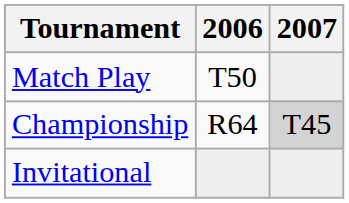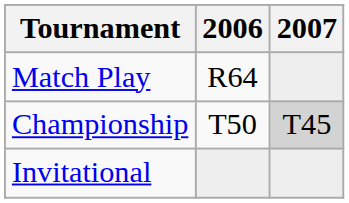 <table class="wikitable" style="text-align:center;">
 <tr>
 <th>Tournament</th>
 <th>2006</th>
 <th>2007</th>
 </tr>
 <tr>
 <td align="left"><a href='#'>Match Play</a></td>
-<td>T50</td>
+<td>R64</td>
 <td style="background:#eeeeee;"></td>
 </tr>
 <tr>
 <td align="left"><a href='#'>Championship</a></td>
-<td>R64</td>
+<td>T50</td>
 <td style="background: lightgrey;">T45</td>
 </tr>
 <tr>
 <td align="left"><a href='#'>Invitational</a></td>
 <td style="background:#eeeeee;"></td>
 <td style="background:#eeeeee;"></td>
 </tr>
 </table>
